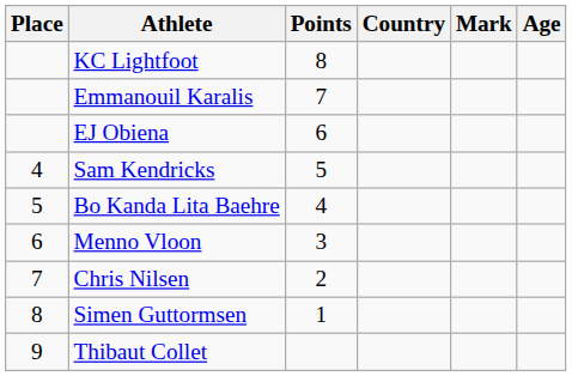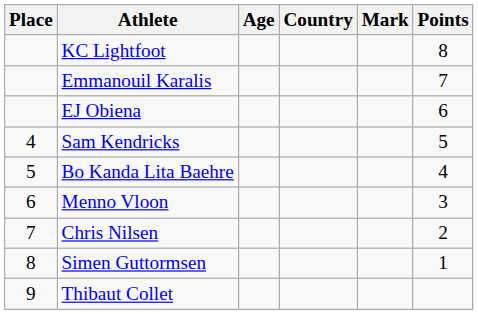 <table class="wikitable mw-datatable sortable">
 <tr>
 <th>Place</th>
 <th>Athlete</th>
-<th>Points</th>
+<th>Age</th>
 <th>Country</th>
 <th>Mark</th>
-<th>Age</th>
+<th>Points</th>
 </tr>
 <tr>
 <td align=center></td>
 <td><a href='#'>KC Lightfoot</a></td>
-<td align=center>8</td>
 <td></td>
 <td></td>
 <td></td>
+<td align=center>8</td>
 </tr>
 <tr>
 <td align=center></td>
 <td><a href='#'>Emmanouil Karalis</a></td>
-<td align=center>7</td>
 <td></td>
 <td></td>
 <td></td>
+<td align=center>7</td>
 </tr>
 <tr>
 <td align=center></td>
 <td><a href='#'>EJ Obiena</a></td>
-<td align=center>6</td>
 <td></td>
 <td></td>
 <td></td>
+<td align=center>6</td>
 </tr>
 <tr>
 <td align=center>4</td>
 <td><a href='#'>Sam Kendricks</a></td>
-<td align=center>5</td>
 <td></td>
 <td></td>
 <td></td>
+<td align=center>5</td>
 </tr>
 <tr>
 <td align=center>5</td>
 <td><a href='#'>Bo Kanda Lita Baehre</a></td>
-<td align=center>4</td>
 <td></td>
 <td></td>
 <td></td>
+<td align=center>4</td>
 </tr>
 <tr>
 <td align=center>6</td>
 <td><a href='#'>Menno Vloon</a></td>
-<td align=center>3</td>
 <td></td>
 <td></td>
 <td></td>
+<td align=center>3</td>
 </tr>
 <tr>
 <td align=center>7</td>
 <td><a href='#'>Chris Nilsen</a></td>
-<td align=center>2</td>
 <td></td>
 <td></td>
 <td></td>
+<td align=center>2</td>
 </tr>
 <tr>
 <td align=center>8</td>
 <td><a href='#'>Simen Guttormsen</a></td>
-<td align=center>1</td>
 <td></td>
 <td></td>
 <td></td>
+<td align=center>1</td>
 </tr>
 <tr>
 <td align=center>9</td>
 <td><a href='#'>Thibaut Collet</a></td>
-<td align=center></td>
 <td></td>
 <td></td>
 <td></td>
+<td align=center></td>
 </tr>
 </table>
